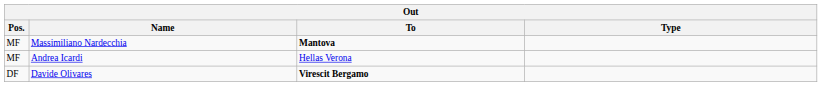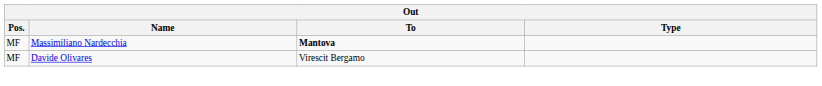 <table class="wikitable" style="font-size:90%;width:99%;">
 <tr>
 <th colspan="4">Out</th>
 </tr>
 <tr>
 <th width=3%>Pos.</th>
 <th width=33%>Name</th>
 <th width=28%>To</th>
 <th width=36%>Type</th>
 </tr>
 <tr>
 <td>MF</td>
 <td><a href='#'>Massimiliano Nardecchia</a></td>
 <td><strong>Mantova</strong></td>
 <td></td>
 </tr>
 <tr>
 <td>MF</td>
-<td><a href='#'>Andrea Icardi</a></td>
-<td><a href='#'>Hellas Verona</a></td>
-<td></td>
-</tr>
-<tr>
-<td>DF</td>
 <td><a href='#'>Davide Olivares</a></td>
-<td><strong>Virescit Bergamo</strong></td>
+<td>Virescit Bergamo</td>
 <td></td>
 </tr>
 </table>
